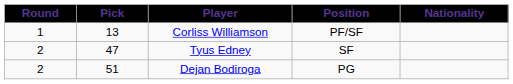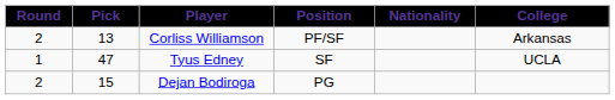 <table class="wikitable sortable sortable">
 <tr>
 <th style="background:#000000; color:#553592" width="10%">Round</th>
 <th style="background:#000000; color:#553592" width="10%">Pick</th>
 <th style="background:#000000; color:#553592" width="20%">Player</th>
 <th style="background:#000000; color:#553592" width="15%">Position</th>
 <th style="background:#000000; color:#553592" width="15%">Nationality</th>
+<th style="background:#000000; color:#553592" width="20%">College</th>
 </tr>
 <tr style="text-align: center">
-<td>1</td>
+<td>2</td>
 <td>13</td>
 <td><a href='#'>Corliss Williamson</a></td>
 <td>PF/SF</td>
 <td></td>
+<td>Arkansas</td>
 </tr>
 <tr style="text-align: center">
-<td>2</td>
+<td>1</td>
 <td>47</td>
 <td><a href='#'>Tyus Edney</a></td>
 <td>SF</td>
 <td></td>
+<td>UCLA</td>
 </tr>
 <tr style="text-align: center">
 <td>2</td>
-<td>51</td>
+<td>15</td>
 <td><a href='#'>Dejan Bodiroga</a></td>
 <td>PG</td>
 <td></td>
+<td></td>
 </tr>
 </table>
